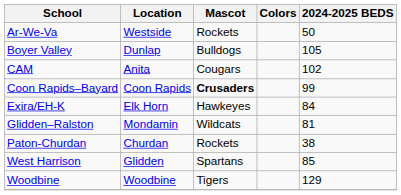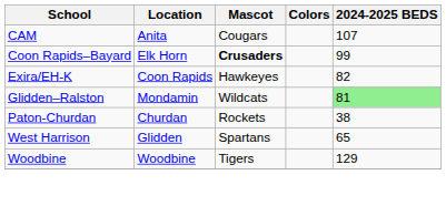 <table class="wikitable">
 <tr>
 <th>School</th>
 <th>Location</th>
 <th>Mascot</th>
 <th>Colors</th>
 <th>2024-2025 BEDS</th>
 </tr>
 <tr>
-<td><a href='#'>Ar-We-Va</a></td>
-<td><a href='#'>Westside</a></td>
-<td>Rockets</td>
-<td>  </td>
-<td>50</td>
-</tr>
-<tr>
-<td><a href='#'>Boyer Valley</a></td>
-<td><a href='#'>Dunlap</a></td>
-<td>Bulldogs</td>
-<td> </td>
-<td>105</td>
-</tr>
-<tr>
 <td><a href='#'>CAM</a></td>
 <td><a href='#'>Anita</a></td>
 <td>Cougars</td>
 <td>  </td>
-<td>102</td>
+<td>107</td>
 </tr>
 <tr>
 <td><a href='#'>Coon Rapids–Bayard</a></td>
-<td><a href='#'>Coon Rapids</a></td>
+<td><a href='#'>Elk Horn</a></td>
 <td><strong>Crusaders</strong></td>
 <td> </td>
 <td>99</td>
 </tr>
 <tr>
 <td><a href='#'>Exira/EH-K</a></td>
-<td><a href='#'>Elk Horn</a></td>
+<td><a href='#'>Coon Rapids</a></td>
 <td>Hawkeyes</td>
 <td>  </td>
-<td>84</td>
+<td>82</td>
 </tr>
 <tr>
 <td><a href='#'>Glidden–Ralston</a></td>
 <td><a href='#'>Mondamin</a></td>
 <td>Wildcats</td>
 <td> </td>
-<td>81</td>
+<td style="background: lightgreen;">81</td>
 </tr>
 <tr>
 <td><a href='#'>Paton-Churdan</a></td>
 <td><a href='#'>Churdan</a></td>
 <td>Rockets</td>
 <td> </td>
 <td>38</td>
 </tr>
 <tr>
 <td><a href='#'>West Harrison</a></td>
 <td><a href='#'>Glidden</a></td>
 <td>Spartans</td>
 <td> </td>
-<td>85</td>
+<td>65</td>
 </tr>
 <tr>
 <td><a href='#'>Woodbine</a></td>
 <td><a href='#'>Woodbine</a></td>
 <td>Tigers</td>
 <td> </td>
 <td>129</td>
 </tr>
 <tr>
 </tr>
 </table>
